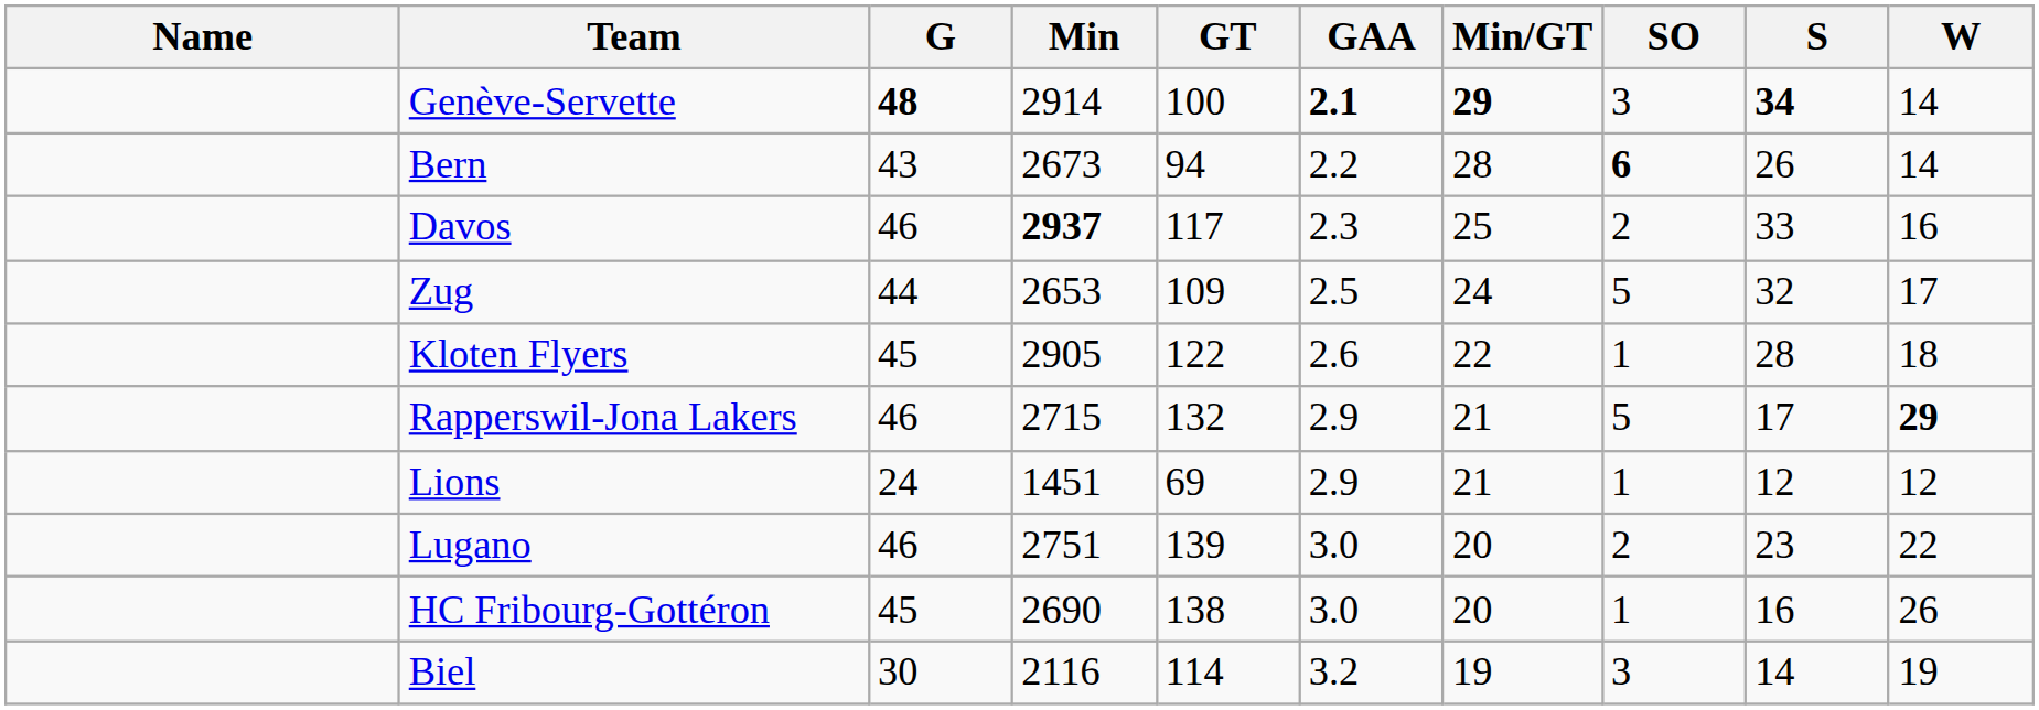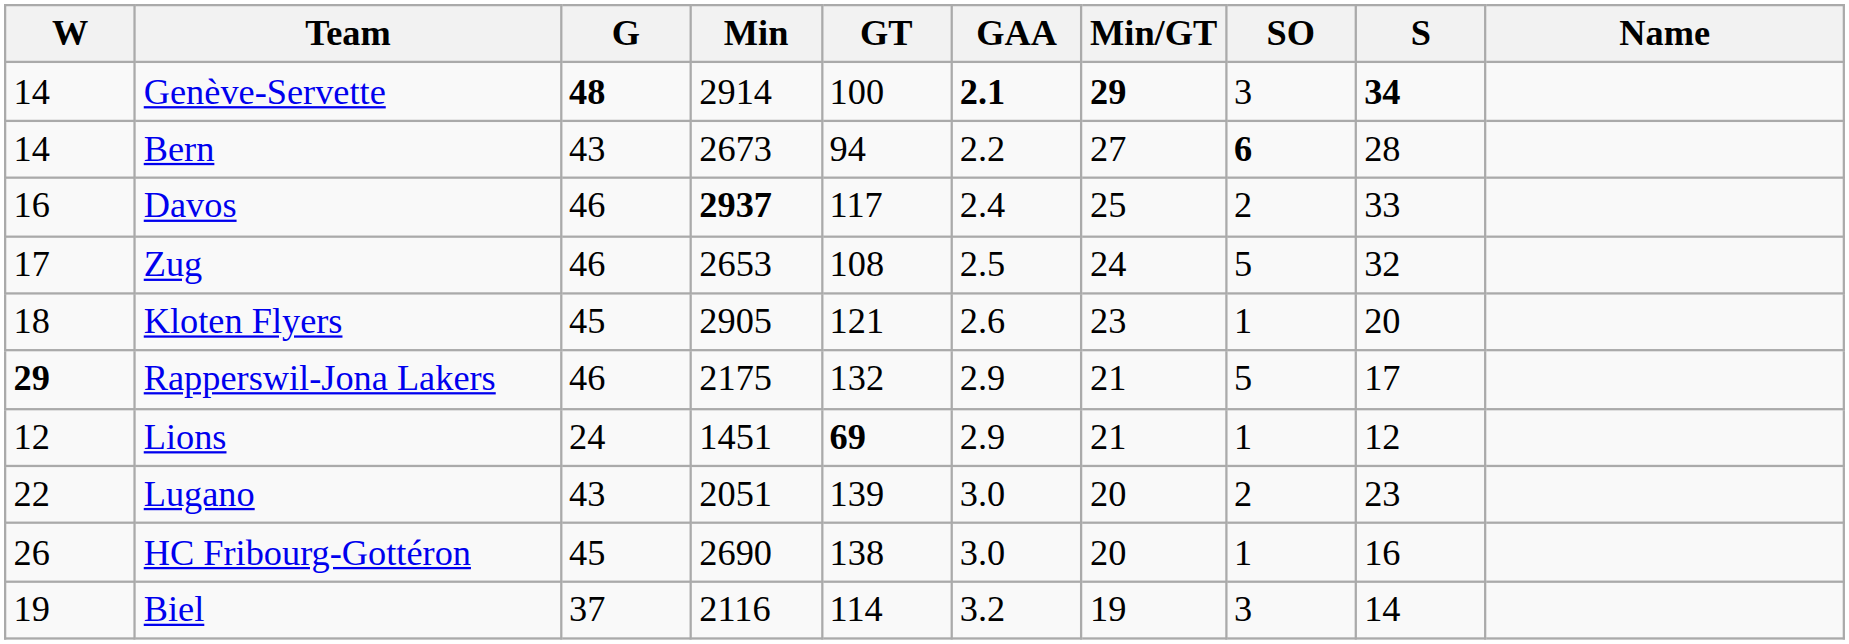 <table class="wikitable sortable">
 <tr>
-<th width=150px>Name</th>
+<th width=50px>W</th>
 <th width=180px>Team</th>
 <th width=50px>G</th>
 <th width=50px>Min</th>
 <th width=50px>GT</th>
 <th width=50px>GAA</th>
 <th width=50px>Min/GT</th>
 <th width=50px>SO</th>
 <th width=50px>S</th>
-<th width=50px>W</th>
+<th width=150px>Name</th>
 </tr>
 <tr>
-<td> </td>
+<td>14</td>
 <td><a href='#'>Genève-Servette</a></td>
 <td><strong>48</strong></td>
 <td>2914</td>
 <td>100</td>
 <td><strong> 2.1</strong></td>
 <td><strong>29</strong></td>
 <td>3</td>
 <td><strong>34</strong></td>
-<td>14</td>
+<td> </td>
 </tr>
 <tr>
-<td> </td>
+<td>14</td>
 <td><a href='#'>Bern</a></td>
 <td>43</td>
 <td>2673</td>
 <td>94</td>
 <td>2.2</td>
+<td>27</td>
+<td><strong>6</strong></td>
 <td>28</td>
-<td><strong>6</strong></td>
-<td>26</td>
-<td>14</td>
+<td> </td>
 </tr>
 <tr>
-<td> </td>
+<td>16</td>
 <td><a href='#'>Davos</a></td>
 <td>46</td>
 <td><strong>2937</strong></td>
 <td>117</td>
-<td>2.3</td>
+<td>2.4</td>
 <td>25</td>
 <td>2</td>
 <td>33</td>
-<td>16</td>
+<td> </td>
 </tr>
 <tr>
-<td> </td>
+<td>17</td>
 <td><a href='#'>Zug</a></td>
-<td>44</td>
+<td>46</td>
 <td>2653</td>
-<td>109</td>
+<td>108</td>
 <td>2.5</td>
 <td>24</td>
 <td>5</td>
 <td>32</td>
-<td>17</td>
+<td> </td>
 </tr>
 <tr>
-<td> </td>
+<td>18</td>
 <td><a href='#'>Kloten Flyers</a></td>
 <td>45</td>
 <td>2905</td>
-<td>122</td>
+<td>121</td>
 <td>2.6</td>
-<td>22</td>
+<td>23</td>
 <td>1</td>
-<td>28</td>
-<td>18</td>
+<td>20</td>
+<td> </td>
 </tr>
 <tr>
-<td> </td>
+<td><strong>29</strong></td>
 <td><a href='#'>Rapperswil-Jona Lakers</a></td>
 <td>46</td>
-<td>2715</td>
+<td>2175</td>
 <td>132</td>
 <td>2.9</td>
 <td>21</td>
 <td>5</td>
 <td>17</td>
-<td><strong>29</strong></td>
+<td> </td>
 </tr>
 <tr>
-<td> </td>
+<td>12</td>
 <td><a href='#'>Lions</a></td>
 <td>24</td>
 <td>1451</td>
-<td>69</td>
+<td><strong>69</strong></td>
 <td>2.9</td>
 <td>21</td>
 <td>1</td>
 <td>12</td>
-<td>12</td>
+<td> </td>
 </tr>
 <tr>
-<td> </td>
+<td>22</td>
 <td><a href='#'>Lugano</a></td>
-<td>46</td>
-<td>2751</td>
+<td>43</td>
+<td>2051</td>
 <td>139</td>
 <td>3.0</td>
 <td>20</td>
 <td>2</td>
 <td>23</td>
-<td>22</td>
+<td> </td>
 </tr>
 <tr>
-<td> </td>
+<td>26</td>
 <td><a href='#'>HC Fribourg-Gottéron</a></td>
 <td>45</td>
 <td>2690</td>
 <td>138</td>
 <td>3.0</td>
 <td>20</td>
 <td>1</td>
 <td>16</td>
-<td>26</td>
+<td> </td>
 </tr>
 <tr>
-<td> </td>
+<td>19</td>
 <td><a href='#'>Biel</a></td>
-<td>30</td>
+<td>37</td>
 <td>2116</td>
 <td>114</td>
 <td>3.2</td>
 <td>19</td>
 <td>3</td>
 <td>14</td>
-<td>19</td>
+<td> </td>
 </tr>
 </table>
